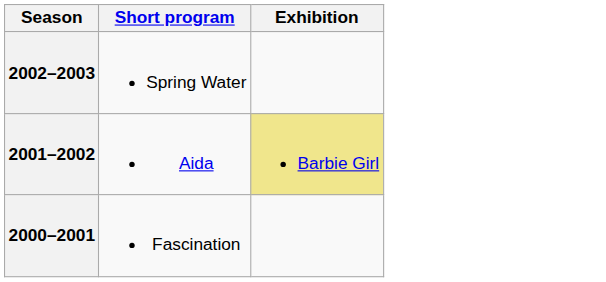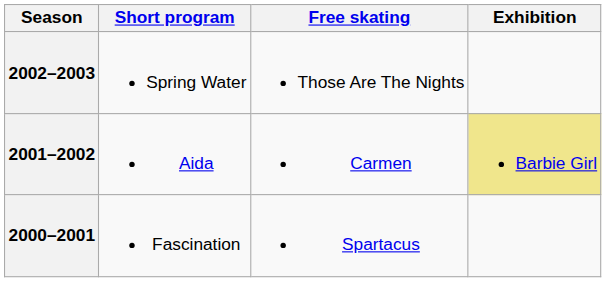 <table class="wikitable"  style="text-align:center">
 <tr>
 <th>Season</th>
 <th><a href='#'>Short program</a></th>
+<th><a href='#'>Free skating</a></th>
 <th>Exhibition</th>
 </tr>
 <tr>
 <th>2002–2003 <br> </th>
 <td><br><ul><li>Spring Water <br></li></ul></td>
+<td><br><ul><li>Those Are The Nights <br></li></ul></td>
 <td></td>
 </tr>
 <tr>
 <th>2001–2002 <br> </th>
 <td><br><ul><li><a href='#'>Aida</a> <br></li></ul></td>
+<td><br><ul><li><a href='#'>Carmen</a> <br></li></ul></td>
 <td style="background: khaki;"><br><ul><li><a href='#'>Barbie Girl</a> <br></li></ul></td>
 </tr>
 <tr>
 <th>2000–2001 <br> </th>
 <td><br><ul><li>Fascination <br></li></ul></td>
+<td><br><ul><li><a href='#'>Spartacus</a> <br></li></ul></td>
 <td></td>
 </tr>
 </table>
